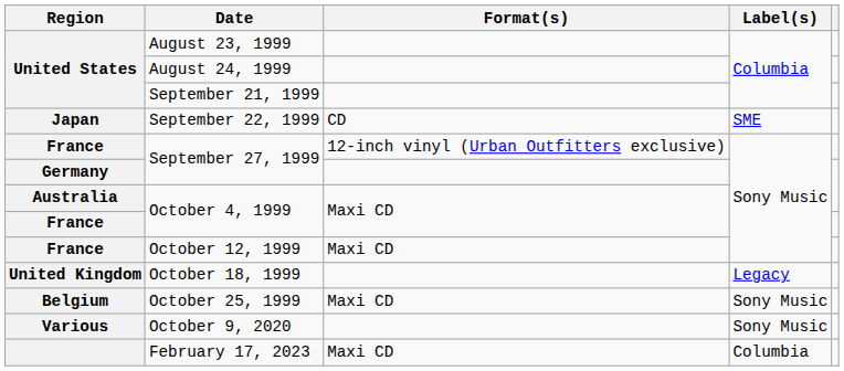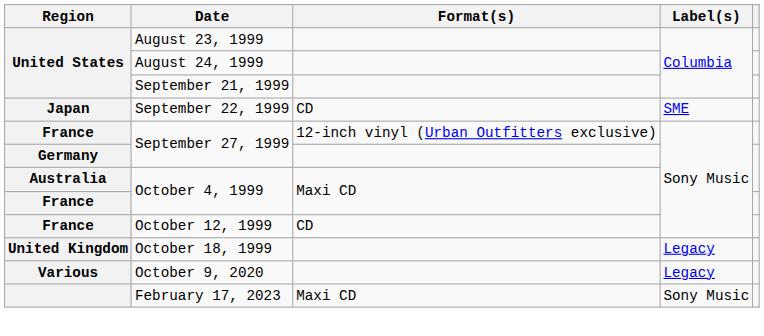 <table class="wikitable plainrowheaders">
 <tr>
 <th scope="col">Region</th>
 <th scope="col">Date</th>
 <th scope="col">Format(s)</th>
 <th scope="col">Label(s)</th>
 <th scope="col"></th>
 </tr>
 <tr>
 <th scope="row" rowspan="3">United States</th>
 <td>August 23, 1999</td>
 <td></td>
 <td rowspan="3"><a href='#'>Columbia</a></td>
 <td align="center"></td>
 </tr>
 <tr>
 <td>August 24, 1999</td>
 <td></td>
 <td align="center"></td>
 </tr>
 <tr>
 <td>September 21, 1999</td>
 <td></td>
 <td align="center"></td>
 </tr>
 <tr>
 <th scope="row">Japan</th>
 <td>September 22, 1999</td>
 <td>CD</td>
 <td><a href='#'>SME</a></td>
 <td align="center"></td>
 </tr>
 <tr>
 <th scope="row">France</th>
 <td rowspan="2">September 27, 1999</td>
 <td>12-inch vinyl (<a href='#'>Urban Outfitters</a> exclusive)</td>
 <td rowspan="5">Sony Music</td>
 <td></td>
 </tr>
 <tr>
 <th scope="row">Germany</th>
 <td></td>
 <td rowspan="2"></td>
 </tr>
 <tr>
 <th scope="row">Australia</th>
 <td rowspan="2">October 4, 1999</td>
 <td rowspan="2">Maxi CD</td>
 </tr>
 <tr>
 <th scope="row">France</th>
 <td></td>
 </tr>
 <tr>
 <th scope="row">France</th>
 <td>October 12, 1999</td>
-<td>Maxi CD</td>
+<td>CD</td>
 <td></td>
 </tr>
 <tr>
 <th scope="row">United Kingdom</th>
 <td>October 18, 1999</td>
 <td></td>
 <td><a href='#'>Legacy</a></td>
 <td align="center"></td>
 </tr>
 <tr>
-<th scope="row">Belgium</th>
-<td>October 25, 1999</td>
-<td>Maxi CD</td>
-<td>Sony Music</td>
-<td></td>
-</tr>
-<tr>
 <th scope="row">Various</th>
 <td>October 9, 2020</td>
 <td></td>
-<td>Sony Music</td>
+<td><a href='#'>Legacy</a></td>
 <td></td>
 </tr>
 <tr>
 <th scope="row"></th>
 <td>February 17, 2023</td>
 <td>Maxi CD</td>
-<td>Columbia</td>
+<td>Sony Music</td>
 <td align="center"></td>
 </tr>
 </table>
